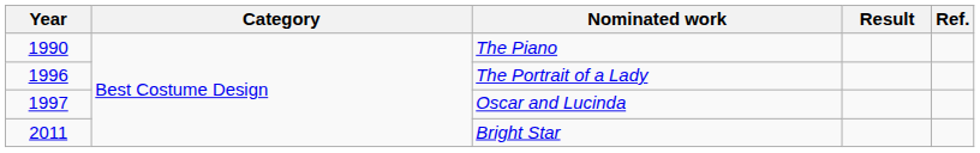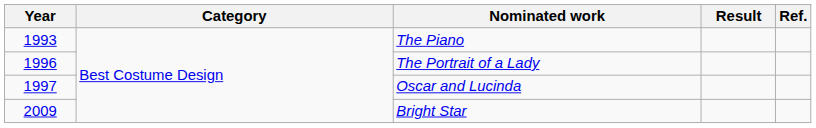 <table class=wikitable>
 <tr>
 <th scope="col" style="width:5em;">Year</th>
 <th scope="col" style="width:26em;">Category</th>
 <th scope="col" style="width:25em;">Nominated work</th>
 <th scope="col" style="width:5em;">Result</th>
 <th>Ref.</th>
 </tr>
 <tr>
-<td style="text-align:center;"><a href='#'>1990</a></td>
+<td style="text-align:center;"><a href='#'>1993</a></td>
 <td rowspan="4"><a href='#'>Best Costume Design</a></td>
 <td><em><a href='#'>The Piano</a></em></td>
 <td></td>
 <td style="text-align:center;"></td>
 </tr>
 <tr>
 <td style="text-align:center;"><a href='#'>1996</a></td>
 <td><em><a href='#'>The Portrait of a Lady</a></em></td>
 <td></td>
 <td style="text-align:center;"></td>
 </tr>
 <tr>
 <td style="text-align:center;"><a href='#'>1997</a></td>
 <td><em><a href='#'>Oscar and Lucinda</a></em></td>
 <td></td>
 <td style="text-align:center;"></td>
 </tr>
 <tr>
-<td style="text-align:center;"><a href='#'>2011</a></td>
+<td style="text-align:center;"><a href='#'>2009</a></td>
 <td><em><a href='#'>Bright Star</a></em></td>
 <td></td>
 <td style="text-align:center;"></td>
 </tr>
 </table>
